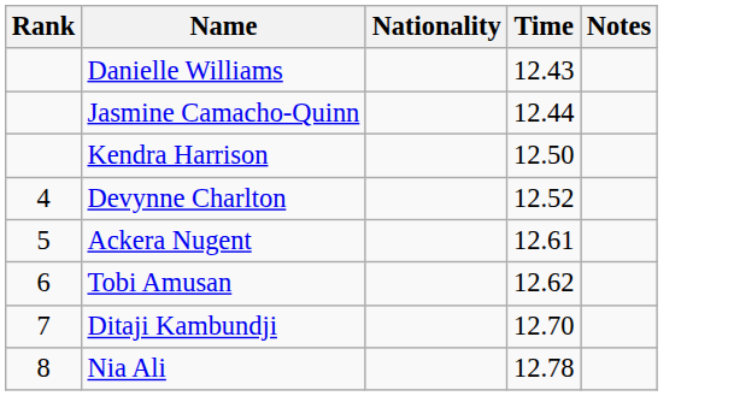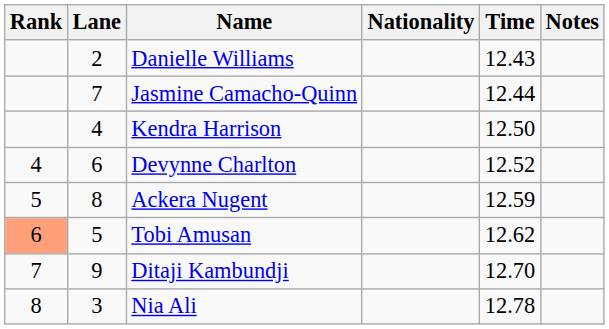 <table class="wikitable sortable" style="text-align:center">
 <tr>
 <th>Rank</th>
+<th>Lane</th>
 <th>Name</th>
 <th>Nationality</th>
 <th>Time</th>
 <th>Notes</th>
 </tr>
 <tr>
 <td></td>
+<td>2</td>
 <td align="left"><a href='#'>Danielle Williams</a></td>
 <td align="left"></td>
 <td>12.43</td>
 <td></td>
 </tr>
 <tr>
 <td></td>
+<td>7</td>
 <td align="left"><a href='#'>Jasmine Camacho-Quinn</a></td>
 <td align="left"></td>
 <td>12.44</td>
 <td></td>
 </tr>
 <tr>
 <td></td>
+<td>4</td>
 <td align="left"><a href='#'>Kendra Harrison</a></td>
 <td align="left"></td>
 <td>12.50</td>
 <td></td>
 </tr>
 <tr>
 <td>4</td>
+<td>6</td>
 <td align="left"><a href='#'>Devynne Charlton</a></td>
 <td align="left"></td>
 <td>12.52</td>
 <td></td>
 </tr>
 <tr>
 <td>5</td>
+<td>8</td>
 <td align="left"><a href='#'>Ackera Nugent</a></td>
 <td align="left"></td>
-<td>12.61</td>
+<td>12.59</td>
 <td></td>
 </tr>
 <tr>
-<td>6</td>
+<td style="background: lightsalmon;">6</td>
+<td>5</td>
 <td align="left"><a href='#'>Tobi Amusan</a></td>
 <td align="left"></td>
 <td>12.62</td>
 <td></td>
 </tr>
 <tr>
 <td>7</td>
+<td>9</td>
 <td align="left"><a href='#'>Ditaji Kambundji</a></td>
 <td align="left"></td>
 <td>12.70</td>
 <td></td>
 </tr>
 <tr>
 <td>8</td>
+<td>3</td>
 <td align="left"><a href='#'>Nia Ali</a></td>
 <td align="left"></td>
 <td>12.78</td>
 <td></td>
 </tr>
 </table>
